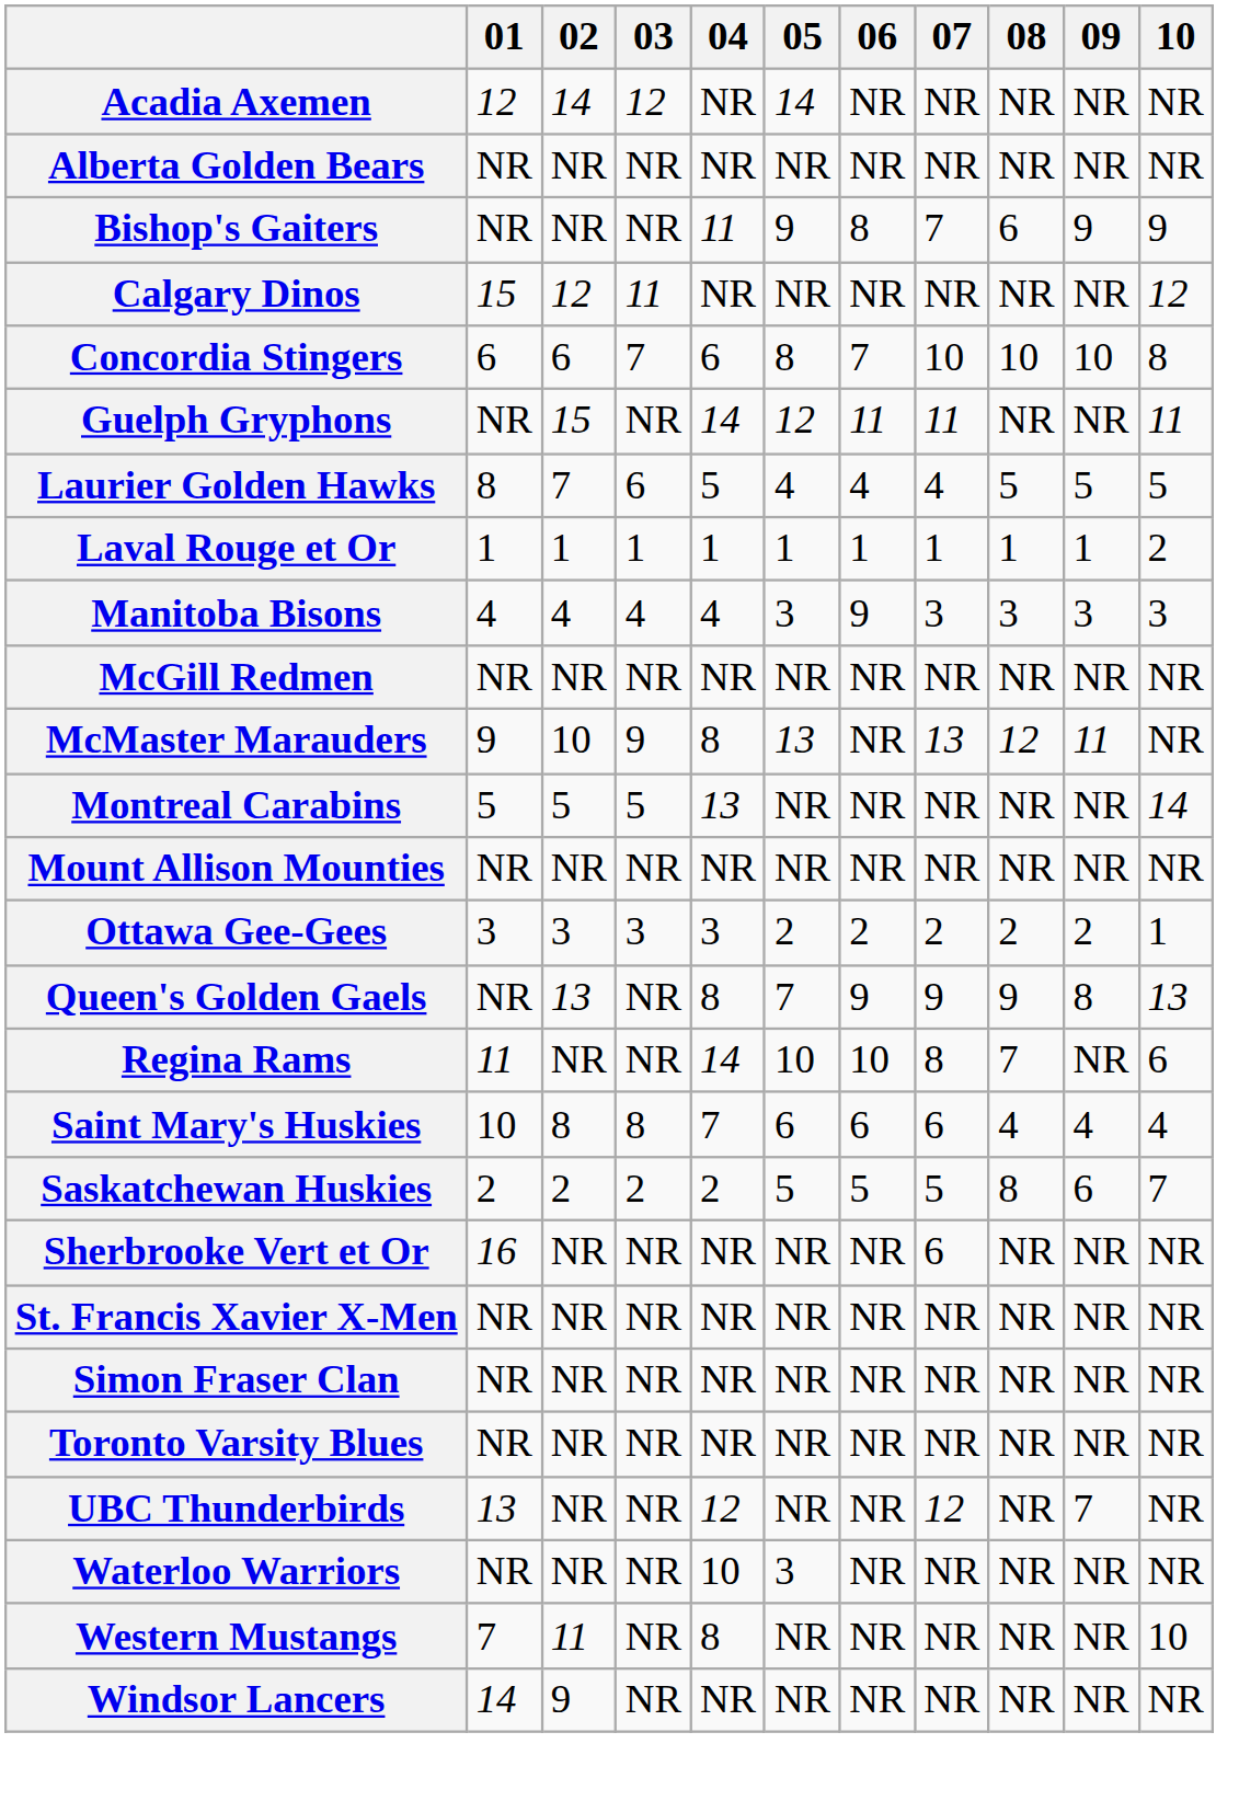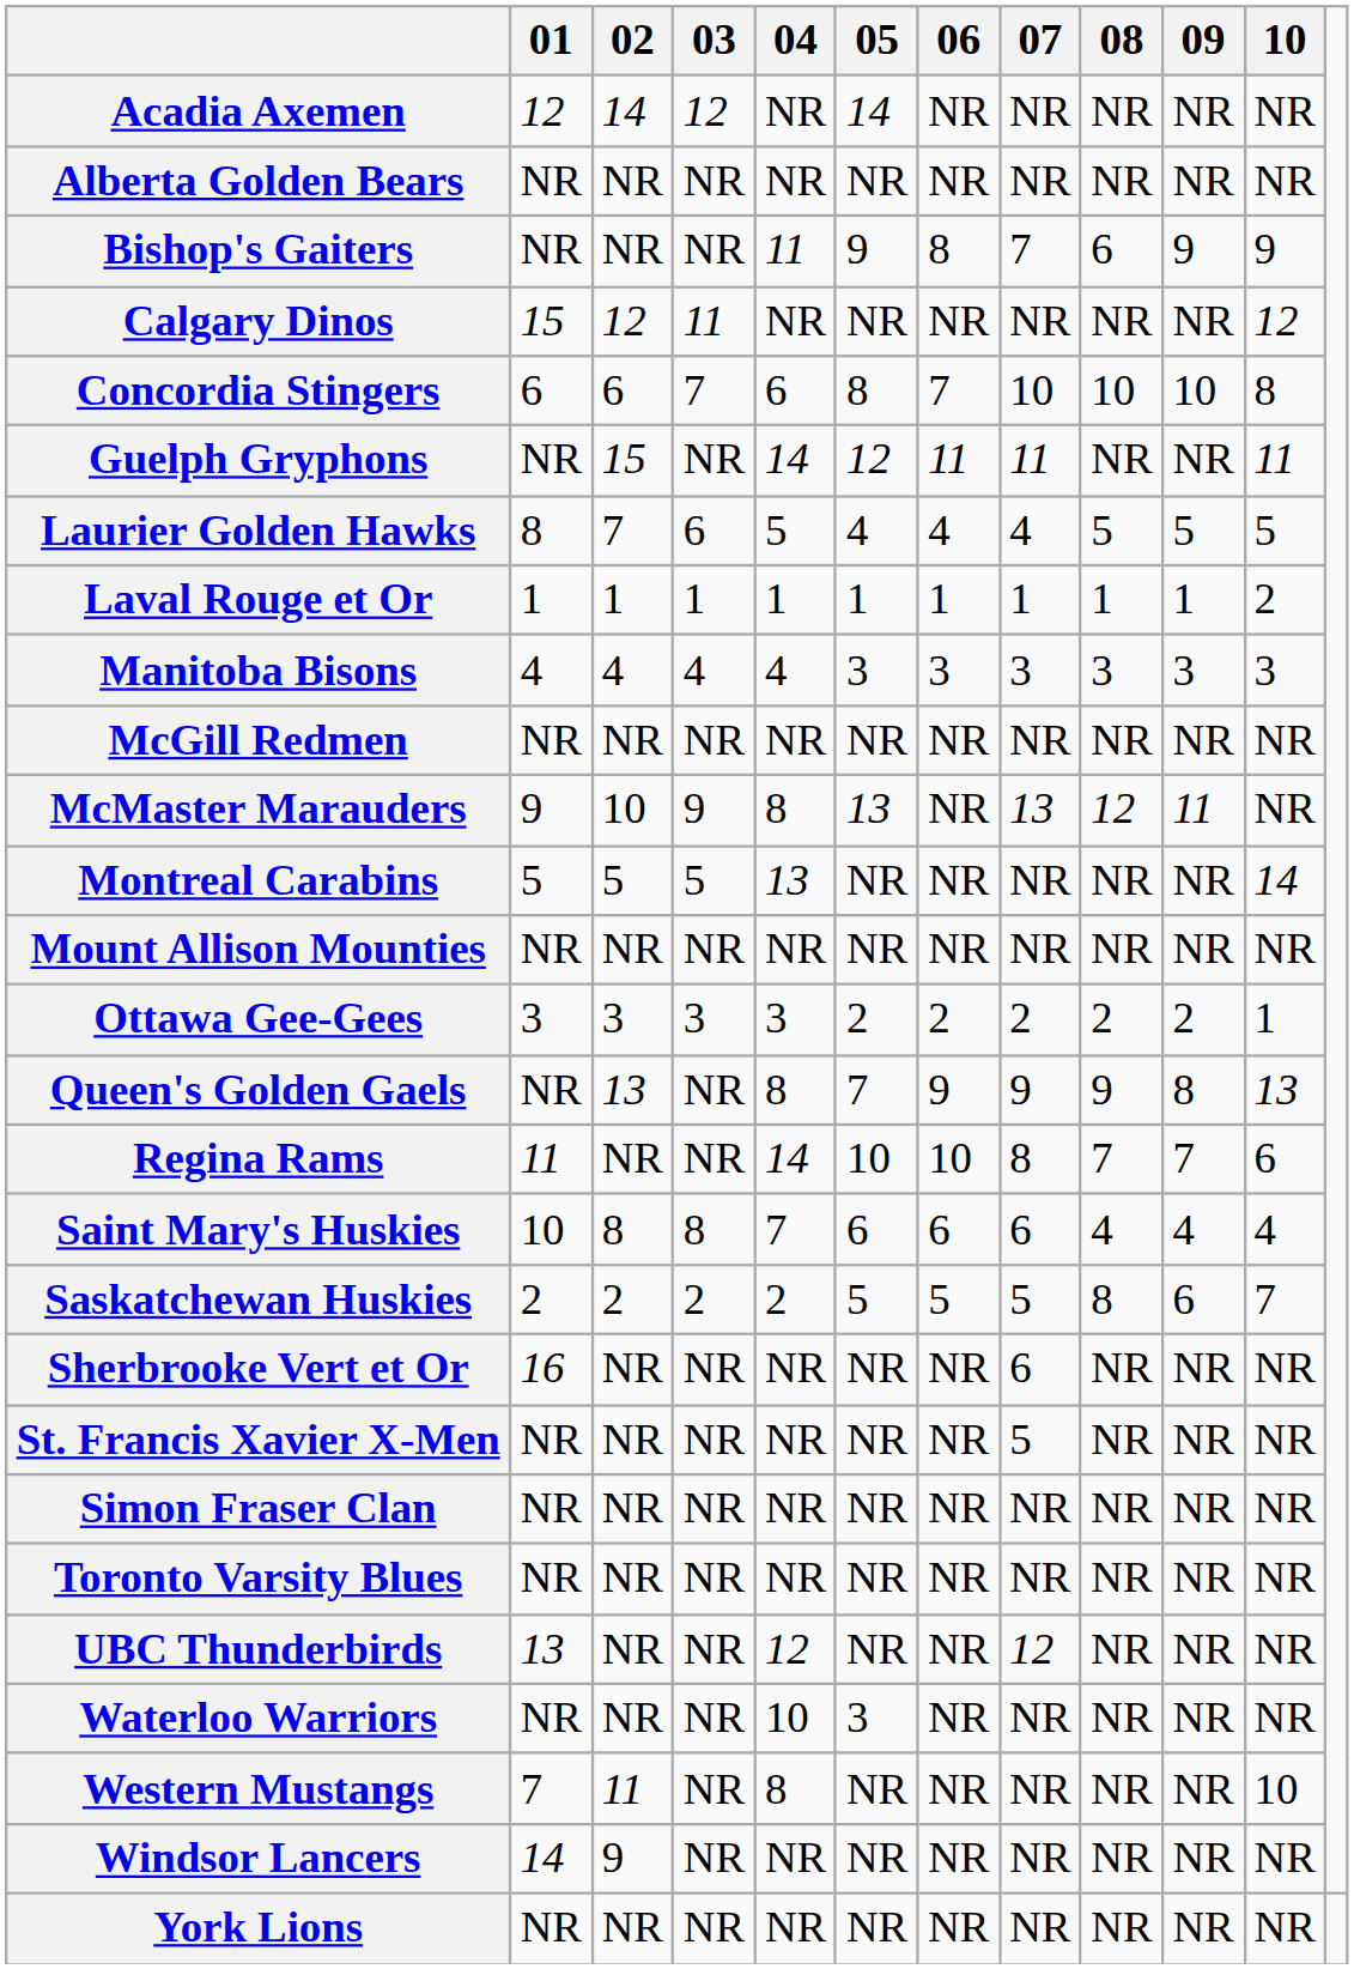 <table class="wikitable sortable">
 <tr>
 <th scope="col"></th>
 <th scope="col">01</th>
 <th scope="col">02</th>
 <th scope="col">03</th>
 <th scope="col">04</th>
 <th scope="col">05</th>
 <th scope="col">06</th>
 <th scope="col">07</th>
 <th scope="col">08</th>
 <th scope="col">09</th>
 <th scope="col">10</th>
 </tr>
 <tr>
 <th scope="row"><a href='#'>Acadia Axemen</a></th>
 <td><em>12</em></td>
 <td><em>14</em></td>
 <td><em>12</em></td>
 <td>NR</td>
 <td><em>14</em></td>
 <td>NR</td>
 <td>NR</td>
 <td>NR</td>
 <td>NR</td>
 <td>NR</td>
 </tr>
 <tr>
 <th scope="row"><a href='#'>Alberta Golden Bears</a></th>
 <td>NR</td>
 <td>NR</td>
 <td>NR</td>
 <td>NR</td>
 <td>NR</td>
 <td>NR</td>
 <td>NR</td>
 <td>NR</td>
 <td>NR</td>
 <td>NR</td>
 </tr>
 <tr>
 <th scope="row"><a href='#'>Bishop's Gaiters</a></th>
 <td>NR</td>
 <td>NR</td>
 <td>NR</td>
 <td><em>11</em></td>
 <td>9</td>
 <td>8</td>
 <td>7</td>
 <td>6</td>
 <td>9</td>
 <td>9</td>
 </tr>
 <tr>
 <th scope="row"><a href='#'>Calgary Dinos</a></th>
 <td><em>15</em></td>
 <td><em>12</em></td>
 <td><em>11</em></td>
 <td>NR</td>
 <td>NR</td>
 <td>NR</td>
 <td>NR</td>
 <td>NR</td>
 <td>NR</td>
 <td><em>12</em></td>
 </tr>
 <tr>
 <th scope="row"><a href='#'>Concordia Stingers</a></th>
 <td>6</td>
 <td>6</td>
 <td>7</td>
 <td>6</td>
 <td>8</td>
 <td>7</td>
 <td>10</td>
 <td>10</td>
 <td>10</td>
 <td>8</td>
 </tr>
 <tr>
 <th scope="row"><a href='#'>Guelph Gryphons</a></th>
 <td>NR</td>
 <td><em>15</em></td>
 <td>NR</td>
 <td><em>14</em></td>
 <td><em>12</em></td>
 <td><em>11</em></td>
 <td><em>11</em></td>
 <td>NR</td>
 <td>NR</td>
 <td><em>11</em></td>
 </tr>
 <tr>
 <th scope="row"><a href='#'>Laurier Golden Hawks</a></th>
 <td>8</td>
 <td>7</td>
 <td>6</td>
 <td>5</td>
 <td>4</td>
 <td>4</td>
 <td>4</td>
 <td>5</td>
 <td>5</td>
 <td>5</td>
 </tr>
 <tr>
 <th scope="row"><a href='#'>Laval Rouge et Or</a></th>
 <td>1</td>
 <td>1</td>
 <td>1</td>
 <td>1</td>
 <td>1</td>
 <td>1</td>
 <td>1</td>
 <td>1</td>
 <td>1</td>
 <td>2</td>
 </tr>
 <tr>
 <th scope="row"><a href='#'>Manitoba Bisons</a></th>
 <td>4</td>
 <td>4</td>
 <td>4</td>
 <td>4</td>
 <td>3</td>
-<td>9</td>
+<td>3</td>
 <td>3</td>
 <td>3</td>
 <td>3</td>
 <td>3</td>
 </tr>
 <tr>
 <th scope="row"><a href='#'>McGill Redmen</a></th>
 <td>NR</td>
 <td>NR</td>
 <td>NR</td>
 <td>NR</td>
 <td>NR</td>
 <td>NR</td>
 <td>NR</td>
 <td>NR</td>
 <td>NR</td>
 <td>NR</td>
 </tr>
 <tr>
 <th scope="row"><a href='#'>McMaster Marauders</a></th>
 <td>9</td>
 <td>10</td>
 <td>9</td>
 <td>8</td>
 <td><em>13</em></td>
 <td>NR</td>
 <td><em>13</em></td>
 <td><em>12</em></td>
 <td><em>11</em></td>
 <td>NR</td>
 </tr>
 <tr>
 <th scope="row"><a href='#'>Montreal Carabins</a></th>
 <td>5</td>
 <td>5</td>
 <td>5</td>
 <td><em>13</em></td>
 <td>NR</td>
 <td>NR</td>
 <td>NR</td>
 <td>NR</td>
 <td>NR</td>
 <td><em>14</em></td>
 </tr>
 <tr>
 <th scope="row"><a href='#'>Mount Allison Mounties</a></th>
 <td>NR</td>
 <td>NR</td>
 <td>NR</td>
 <td>NR</td>
 <td>NR</td>
 <td>NR</td>
 <td>NR</td>
 <td>NR</td>
 <td>NR</td>
 <td>NR</td>
 </tr>
 <tr>
 <th scope="row"><a href='#'>Ottawa Gee-Gees</a></th>
 <td>3</td>
 <td>3</td>
 <td>3</td>
 <td>3</td>
 <td>2</td>
 <td>2</td>
 <td>2</td>
 <td>2</td>
 <td>2</td>
 <td>1</td>
 </tr>
 <tr>
 <th scope="row"><a href='#'>Queen's Golden Gaels</a></th>
 <td>NR</td>
 <td><em>13</em></td>
 <td>NR</td>
 <td>8</td>
 <td>7</td>
 <td>9</td>
 <td>9</td>
 <td>9</td>
 <td>8</td>
 <td><em>13</em></td>
 </tr>
 <tr>
 <th scope="row"><a href='#'>Regina Rams</a></th>
 <td><em>11</em></td>
 <td>NR</td>
 <td>NR</td>
 <td><em>14</em></td>
 <td>10</td>
 <td>10</td>
 <td>8</td>
 <td>7</td>
-<td>NR</td>
+<td>7</td>
 <td>6</td>
 </tr>
 <tr>
 <th scope="row"><a href='#'>Saint Mary's Huskies</a></th>
 <td>10</td>
 <td>8</td>
 <td>8</td>
 <td>7</td>
 <td>6</td>
 <td>6</td>
 <td>6</td>
 <td>4</td>
 <td>4</td>
 <td>4</td>
 </tr>
 <tr>
 <th scope="row"><a href='#'>Saskatchewan Huskies</a></th>
 <td>2</td>
 <td>2</td>
 <td>2</td>
 <td>2</td>
 <td>5</td>
 <td>5</td>
 <td>5</td>
 <td>8</td>
 <td>6</td>
 <td>7</td>
 </tr>
 <tr>
 <th scope="row"><a href='#'>Sherbrooke Vert et Or</a></th>
 <td><em>16</em></td>
 <td>NR</td>
 <td>NR</td>
 <td>NR</td>
 <td>NR</td>
 <td>NR</td>
 <td>6</td>
 <td>NR</td>
 <td>NR</td>
 <td>NR</td>
 </tr>
 <tr>
 <th scope="row"><a href='#'>St. Francis Xavier X-Men</a></th>
 <td>NR</td>
 <td>NR</td>
 <td>NR</td>
 <td>NR</td>
 <td>NR</td>
 <td>NR</td>
-<td>NR</td>
+<td>5</td>
 <td>NR</td>
 <td>NR</td>
 <td>NR</td>
 </tr>
 <tr>
 <th scope="row"><a href='#'>Simon Fraser Clan</a></th>
 <td>NR</td>
 <td>NR</td>
 <td>NR</td>
 <td>NR</td>
 <td>NR</td>
 <td>NR</td>
 <td>NR</td>
 <td>NR</td>
 <td>NR</td>
 <td>NR</td>
 </tr>
 <tr>
 <th scope="row"><a href='#'>Toronto Varsity Blues</a></th>
 <td>NR</td>
 <td>NR</td>
 <td>NR</td>
 <td>NR</td>
 <td>NR</td>
 <td>NR</td>
 <td>NR</td>
 <td>NR</td>
 <td>NR</td>
 <td>NR</td>
 </tr>
 <tr>
 <th scope="row"><a href='#'>UBC Thunderbirds</a></th>
 <td><em>13</em></td>
 <td>NR</td>
 <td>NR</td>
 <td><em>12</em></td>
 <td>NR</td>
 <td>NR</td>
 <td><em>12</em></td>
 <td>NR</td>
-<td>7</td>
+<td>NR</td>
 <td>NR</td>
 </tr>
 <tr>
 <th scope="row"><a href='#'>Waterloo Warriors</a></th>
 <td>NR</td>
 <td>NR</td>
 <td>NR</td>
 <td>10</td>
 <td>3</td>
 <td>NR</td>
 <td>NR</td>
 <td>NR</td>
 <td>NR</td>
 <td>NR</td>
 </tr>
 <tr>
 <th scope="row"><a href='#'>Western Mustangs</a></th>
 <td>7</td>
 <td><em>11</em></td>
 <td>NR</td>
 <td>8</td>
 <td>NR</td>
 <td>NR</td>
 <td>NR</td>
 <td>NR</td>
 <td>NR</td>
 <td>10</td>
 </tr>
 <tr>
 <th scope="row"><a href='#'>Windsor Lancers</a></th>
 <td><em>14</em></td>
 <td>9</td>
 <td>NR</td>
 <td>NR</td>
 <td>NR</td>
 <td>NR</td>
 <td>NR</td>
 <td>NR</td>
 <td>NR</td>
 <td>NR</td>
 </tr>
+<tr>
+<th scope="row"><a href='#'>York Lions</a></th>
+<td>NR</td>
+<td>NR</td>
+<td>NR</td>
+<td>NR</td>
+<td>NR</td>
+<td>NR</td>
+<td>NR</td>
+<td>NR</td>
+<td>NR</td>
+<td>NR</td>
+<td></td>
+</tr>
 </table>
